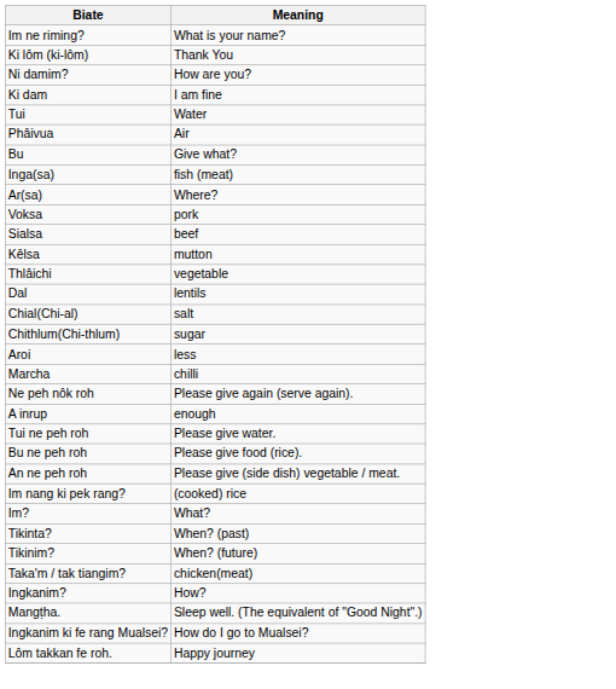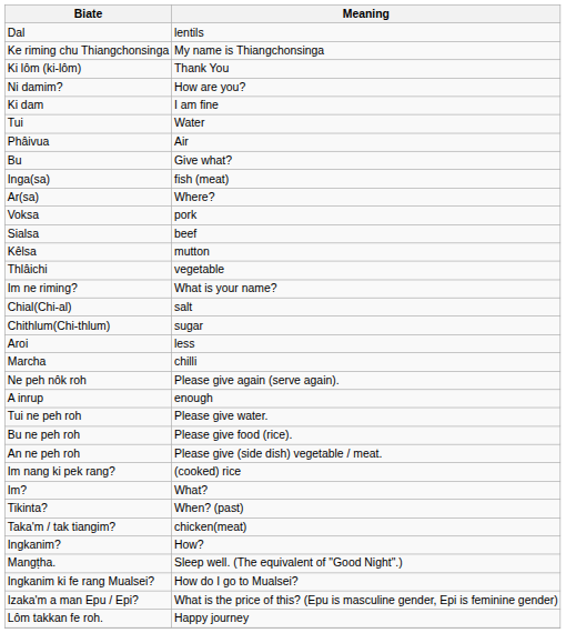 <table class="wikitable">
 <tr>
 <th>Biate</th>
 <th>Meaning</th>
 </tr>
 <tr>
-<td>Im ne riming?</td>
-<td>What is your name?</td>
+<td>Dal</td>
+<td>lentils</td>
+</tr>
+<tr>
+<td>Ke riming chu Thiangchonsinga</td>
+<td>My name is Thiangchonsinga</td>
 </tr>
 <tr>
 <td>Ki lôm (ki-lôm)</td>
 <td>Thank You</td>
 </tr>
 <tr>
 <td>Ni damim?</td>
 <td>How are you?</td>
 </tr>
 <tr>
 <td>Ki dam</td>
 <td>I am fine</td>
 </tr>
 <tr>
 <td>Tui</td>
 <td>Water</td>
 </tr>
 <tr>
 <td>Phâivua</td>
 <td>Air</td>
 </tr>
 <tr>
 <td>Bu</td>
 <td>Give what?</td>
 </tr>
 <tr>
 <td>Inga(sa)</td>
 <td>fish (meat)</td>
 </tr>
 <tr>
 <td>Ar(sa)</td>
 <td>Where?</td>
 </tr>
 <tr>
 <td>Voksa</td>
 <td>pork</td>
 </tr>
 <tr>
 <td>Sialsa</td>
 <td>beef</td>
 </tr>
 <tr>
 <td>Kêlsa</td>
 <td>mutton</td>
 </tr>
 <tr>
 <td>Thlâichi</td>
 <td>vegetable</td>
 </tr>
 <tr>
-<td>Dal</td>
-<td>lentils</td>
+<td>Im ne riming?</td>
+<td>What is your name?</td>
 </tr>
 <tr>
 <td>Chial(Chi-al)</td>
 <td>salt</td>
 </tr>
 <tr>
 <td>Chithlum(Chi-thlum)</td>
 <td>sugar</td>
 </tr>
 <tr>
 <td>Aroi</td>
 <td>less</td>
 </tr>
 <tr>
 <td>Marcha</td>
 <td>chilli</td>
 </tr>
 <tr>
 <td>Ne peh nôk roh</td>
 <td>Please give again (serve again).</td>
 </tr>
 <tr>
 <td>A inrup</td>
 <td>enough</td>
 </tr>
 <tr>
 <td>Tui ne peh roh</td>
 <td>Please give water.</td>
 </tr>
 <tr>
 <td>Bu ne peh roh</td>
 <td>Please give food (rice).</td>
 </tr>
 <tr>
 <td>An ne peh roh</td>
 <td>Please give (side dish) vegetable / meat.</td>
 </tr>
 <tr>
 <td>Im nang ki pek rang?</td>
 <td>(cooked) rice</td>
 </tr>
 <tr>
 <td>Im?</td>
 <td>What?</td>
 </tr>
 <tr>
 <td>Tikinta?</td>
 <td>When? (past)</td>
 </tr>
 <tr>
-<td>Tikinim?</td>
-<td>When? (future)</td>
-</tr>
-<tr>
 <td>Taka'm / tak tiangim?</td>
 <td>chicken(meat)</td>
 </tr>
 <tr>
 <td>Ingkanim?</td>
 <td>How?</td>
 </tr>
 <tr>
 <td>Mangṭha.</td>
 <td>Sleep well. (The equivalent of "Good Night".)</td>
 </tr>
 <tr>
 <td>Ingkanim ki fe rang Mualsei?</td>
 <td>How do I go to Mualsei?</td>
 </tr>
 <tr>
+<td>Izaka'm a man Epu / Epi?</td>
+<td>What is the price of this? (Epu is masculine gender, Epi is feminine gender)</td>
+</tr>
+<tr>
 <td>Lôm takkan fe roh.</td>
 <td>Happy journey</td>
 </tr>
 <tr>
 </tr>
 </table>
